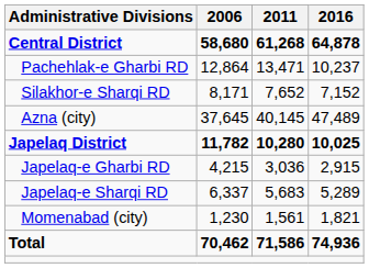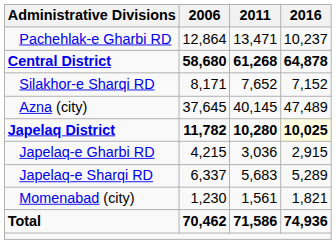 <table class="wikitable">
 <tr>
 <th>Administrative Divisions</th>
 <th>2006</th>
 <th>2011</th>
 <th>2016</th>
 </tr>
 <tr>
+<td style="padding-left: 1em;"><a href='#'>Pachehlak-e Gharbi RD</a></td>
+<td style="text-align: right;">12,864</td>
+<td style="text-align: right;">13,471</td>
+<td style="text-align: right;">10,237</td>
+</tr>
+<tr>
 <td><strong><a href='#'>Central District</a></strong></td>
 <td style="text-align: right;"><strong>58,680</strong></td>
 <td style="text-align: right;"><strong>61,268</strong></td>
 <td style="text-align: right;"><strong>64,878</strong></td>
-</tr>
-<tr>
-<td style="padding-left: 1em;"><a href='#'>Pachehlak-e Gharbi RD</a></td>
-<td style="text-align: right;">12,864</td>
-<td style="text-align: right;">13,471</td>
-<td style="text-align: right;">10,237</td>
 </tr>
 <tr>
 <td style="padding-left: 1em;"><a href='#'>Silakhor-e Sharqi RD</a></td>
 <td style="text-align: right;">8,171</td>
 <td style="text-align: right;">7,652</td>
 <td style="text-align: right;">7,152</td>
 </tr>
 <tr>
 <td style="padding-left: 1em;"><a href='#'>Azna</a> (city)</td>
 <td style="text-align: right;">37,645</td>
 <td style="text-align: right;">40,145</td>
 <td style="text-align: right;">47,489</td>
 </tr>
 <tr>
 <td><strong><a href='#'>Japelaq District</a></strong></td>
 <td style="text-align: right;"><strong>11,782</strong></td>
 <td style="text-align: right;"><strong>10,280</strong></td>
-<td style="text-align: right;"><strong>10,025</strong></td>
+<td style="background: lightyellow; text-align: right;"><strong>10,025</strong></td>
 </tr>
 <tr>
 <td style="padding-left: 1em;"><a href='#'>Japelaq-e Gharbi RD</a></td>
 <td style="text-align: right;">4,215</td>
 <td style="text-align: right;">3,036</td>
 <td style="text-align: right;">2,915</td>
 </tr>
 <tr>
 <td style="padding-left: 1em;"><a href='#'>Japelaq-e Sharqi RD</a></td>
 <td style="text-align: right;">6,337</td>
 <td style="text-align: right;">5,683</td>
 <td style="text-align: right;">5,289</td>
 </tr>
 <tr>
 <td style="padding-left: 1em;"><a href='#'>Momenabad</a> (city)</td>
 <td style="text-align: right;">1,230</td>
 <td style="text-align: right;">1,561</td>
 <td style="text-align: right;">1,821</td>
 </tr>
 <tr>
 <td><strong>Total</strong></td>
 <td style="text-align: right;"><strong>70,462</strong></td>
 <td style="text-align: right;"><strong>71,586</strong></td>
 <td style="text-align: right;"><strong>74,936</strong></td>
 </tr>
 <tr>
 <td colspan=4></td>
 </tr>
 </table>
